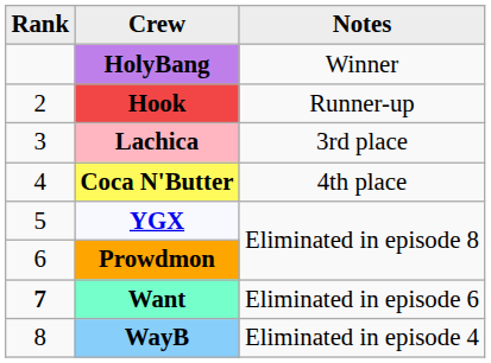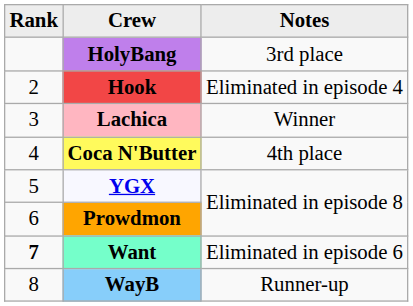 <table class="wikitable" style="text-align:center; ">
 <tr>
 <th style="background:#EDEDED">Rank</th>
 <th style="background:#EDEDED">Crew</th>
 <th style="background:#EDEDED">Notes</th>
 </tr>
 <tr>
 <td></td>
 <td style="background:#BF7FEB"><strong>HolyBang</strong></td>
-<td>Winner</td>
+<td>3rd place</td>
 </tr>
 <tr>
 <td>2</td>
 <td style="background:#F24646"><strong>Hook</strong></td>
-<td>Runner-up</td>
+<td>Eliminated in episode 4</td>
 </tr>
 <tr>
 <td>3</td>
 <td style="background:#FFB6C1"><strong>Lachica</strong></td>
-<td>3rd place</td>
+<td>Winner</td>
 </tr>
 <tr>
 <td>4</td>
 <td style="background:#FFFA5C"><strong>Coca N'Butter</strong></td>
 <td>4th place</td>
 </tr>
 <tr>
 <td>5</td>
 <td style="background:#F8F8FF"><strong><a href='#'>YGX</a></strong></td>
 <td rowspan="2">Eliminated in episode 8</td>
 </tr>
 <tr>
 <td>6</td>
 <td style="background:orange"><strong>Prowdmon</strong></td>
 </tr>
 <tr>
 <td><strong>7</strong></td>
 <td style="background:#75FFCA"><strong>Want</strong></td>
 <td>Eliminated in episode 6</td>
 </tr>
 <tr>
 <td>8</td>
 <td style="background:#87CEFA"><strong>WayB</strong></td>
-<td>Eliminated in episode 4</td>
+<td>Runner-up</td>
 </tr>
 </table>
